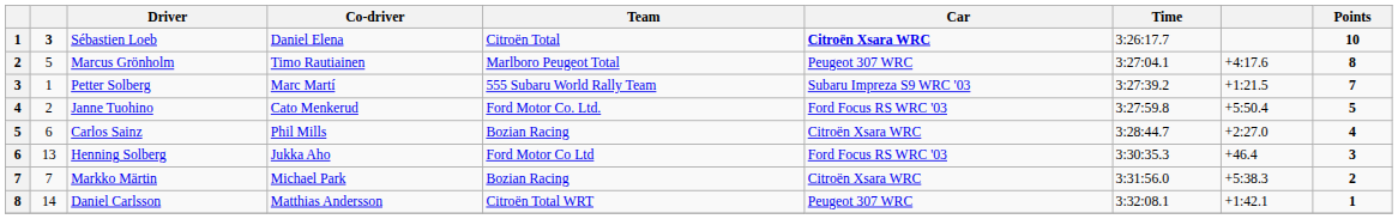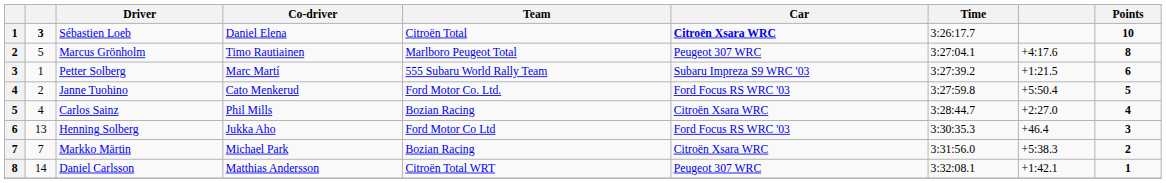 <table class="wikitable" width=85% style="font-size: 85%;">
 <tr>
 <th></th>
 <th></th>
 <th>Driver</th>
 <th>Co-driver</th>
 <th>Team</th>
 <th>Car</th>
 <th>Time</th>
 <th></th>
 <th>Points</th>
 </tr>
 <tr>
 <th>1</th>
 <td align="center"><strong>3</strong></td>
 <td> <a href='#'>Sébastien Loeb</a></td>
 <td> <a href='#'>Daniel Elena</a></td>
 <td> <a href='#'>Citroën Total</a></td>
 <td><strong><a href='#'>Citroën Xsara WRC</a></strong></td>
 <td>3:26:17.7</td>
 <td></td>
 <td align="center"><strong>10</strong></td>
 </tr>
 <tr>
 <th>2</th>
 <td align="center">5</td>
 <td> <a href='#'>Marcus Grönholm</a></td>
 <td> <a href='#'>Timo Rautiainen</a></td>
 <td> <a href='#'>Marlboro Peugeot Total</a></td>
 <td><a href='#'>Peugeot 307 WRC</a></td>
 <td>3:27:04.1</td>
 <td>+4:17.6</td>
 <td align="center"><strong>8</strong></td>
 </tr>
 <tr>
 <th>3</th>
 <td align="center">1</td>
 <td> <a href='#'>Petter Solberg</a></td>
 <td> <a href='#'>Marc Martí</a></td>
 <td> <a href='#'>555 Subaru World Rally Team</a></td>
 <td><a href='#'>Subaru Impreza S9 WRC '03</a></td>
 <td>3:27:39.2</td>
 <td>+1:21.5</td>
-<td align="center"><strong>7</strong></td>
+<td align="center"><strong>6</strong></td>
 </tr>
 <tr>
 <th>4</th>
 <td align="center">2</td>
 <td> <a href='#'>Janne Tuohino</a></td>
 <td> <a href='#'>Cato Menkerud</a></td>
 <td> <a href='#'>Ford Motor Co. Ltd.</a></td>
 <td><a href='#'>Ford Focus RS WRC '03</a></td>
 <td>3:27:59.8</td>
 <td>+5:50.4</td>
 <td align="center"><strong>5</strong></td>
 </tr>
 <tr>
 <th>5</th>
-<td align="center">6</td>
+<td align="center">4</td>
 <td> <a href='#'>Carlos Sainz</a></td>
 <td> <a href='#'>Phil Mills</a></td>
 <td> <a href='#'>Bozian Racing</a></td>
 <td><a href='#'>Citroën Xsara WRC</a></td>
 <td>3:28:44.7</td>
 <td>+2:27.0</td>
 <td align="center"><strong>4</strong></td>
 </tr>
 <tr>
 <th>6</th>
 <td align="center">13</td>
 <td> <a href='#'>Henning Solberg</a></td>
 <td> <a href='#'>Jukka Aho</a></td>
 <td> <a href='#'>Ford Motor Co Ltd</a></td>
 <td><a href='#'>Ford Focus RS WRC '03</a></td>
 <td>3:30:35.3</td>
 <td>+46.4</td>
 <td align="center"><strong>3</strong></td>
 </tr>
 <tr>
 <th>7</th>
 <td align="center">7</td>
 <td> <a href='#'>Markko Märtin</a></td>
 <td> <a href='#'>Michael Park</a></td>
 <td> <a href='#'>Bozian Racing</a></td>
 <td><a href='#'>Citroën Xsara WRC</a></td>
 <td>3:31:56.0</td>
 <td>+5:38.3</td>
 <td align="center"><strong>2</strong></td>
 </tr>
 <tr>
 <th>8</th>
 <td align="center">14</td>
 <td> <a href='#'>Daniel Carlsson</a></td>
 <td> <a href='#'>Matthias Andersson</a></td>
 <td> <a href='#'>Citroën Total WRT</a></td>
 <td><a href='#'>Peugeot 307 WRC</a></td>
 <td>3:32:08.1</td>
 <td>+1:42.1</td>
 <td align="center"><strong>1</strong></td>
 </tr>
 <tr>
 </tr>
 </table>
